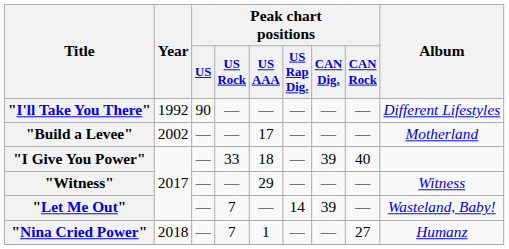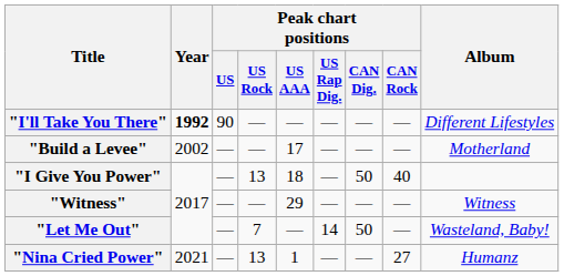 <table class="wikitable plainrowheaders" style="text-align:center;">
 <tr>
 <th rowspan = "2">Title</th>
 <th rowspan = "2">Year</th>
 <th colspan= "6">Peak chart<br>positions</th>
 <th rowspan = "2">Album</th>
 </tr>
 <tr style="font-size:smaller;">
 <th><a href='#'>US</a><br></th>
 <th><a href='#'>US<br>Rock</a><br></th>
 <th><a href='#'>US<br>AAA</a><br></th>
 <th><a href='#'>US<br>Rap<br>Dig.</a><br></th>
 <th><a href='#'>CAN<br>Dig.</a><br></th>
 <th><a href='#'>CAN<br>Rock</a><br></th>
 </tr>
 <tr>
 <th scope = "row">"<a href='#'>I'll Take You There</a>" </th>
-<td>1992</td>
+<td><strong>1992</strong></td>
 <td>90</td>
 <td>—</td>
 <td>—</td>
 <td>—</td>
 <td>—</td>
 <td>—</td>
 <td><em><a href='#'>Different Lifestyles</a></em></td>
 </tr>
 <tr>
 <th scope = "row">"Build a Levee" </th>
 <td>2002</td>
 <td>—</td>
 <td>—</td>
 <td>17</td>
 <td>—</td>
 <td>—</td>
 <td>—</td>
 <td><em><a href='#'>Motherland</a></em></td>
 </tr>
 <tr>
 <th scope = "row">"I Give You Power" </th>
 <td rowspan = "3">2017</td>
 <td>—</td>
-<td>33</td>
+<td>13</td>
 <td>18</td>
 <td>—</td>
-<td>39</td>
+<td>50</td>
 <td>40</td>
 <td></td>
 </tr>
 <tr>
 <th scope = "row">"Witness" </th>
 <td>—</td>
 <td>—</td>
 <td>29</td>
 <td>—</td>
 <td>—</td>
 <td>—</td>
 <td><em><a href='#'>Witness</a></em></td>
 </tr>
 <tr>
 <th scope = "row">"<a href='#'>Let Me Out</a>" </th>
 <td>—</td>
 <td>7</td>
 <td>—</td>
 <td>14</td>
-<td>39</td>
+<td>50</td>
 <td>—</td>
 <td><em><a href='#'>Wasteland, Baby!</a></em></td>
 </tr>
 <tr>
 <th scope = "row">"<a href='#'>Nina Cried Power</a>" </th>
-<td>2018</td>
+<td>2021</td>
 <td>—</td>
-<td>7</td>
+<td>13</td>
 <td>1</td>
 <td>—</td>
 <td>—</td>
 <td>27</td>
 <td><em><a href='#'>Humanz</a></em></td>
 </tr>
 <tr>
 </tr>
 </table>
